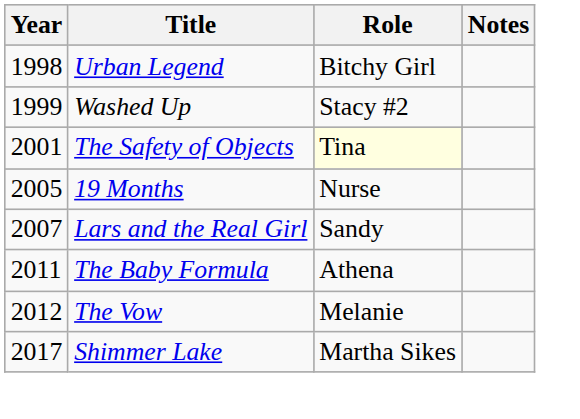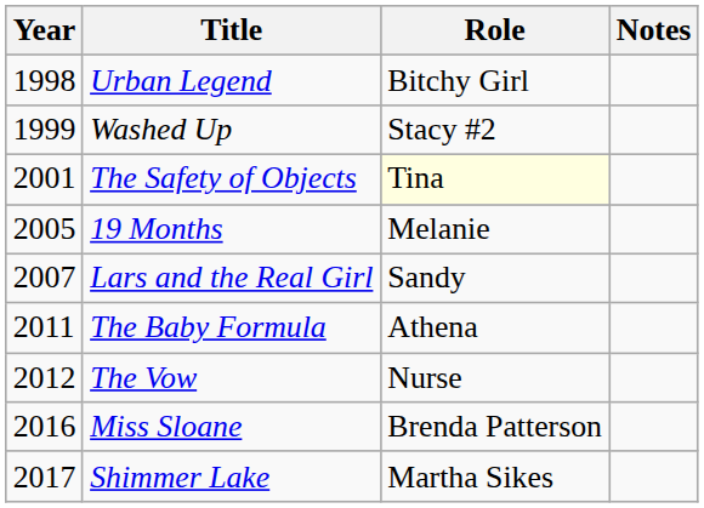 <table class="wikitable sortable">
 <tr>
 <th>Year</th>
 <th>Title</th>
 <th>Role</th>
 <th class="unsortable">Notes</th>
 </tr>
 <tr>
 <td>1998</td>
 <td><a href='#'><em>Urban Legend</em></a></td>
 <td>Bitchy Girl</td>
 <td></td>
 </tr>
 <tr>
 <td>1999</td>
 <td><em>Washed Up</em></td>
 <td>Stacy #2</td>
 <td></td>
 </tr>
 <tr>
 <td>2001</td>
 <td data-sort-value="Safety of Objects, The"><em><a href='#'>The Safety of Objects</a></em></td>
 <td style="background: lightyellow;">Tina</td>
 <td></td>
 </tr>
 <tr>
 <td>2005</td>
 <td><em><a href='#'>19 Months</a></em></td>
-<td>Nurse</td>
+<td>Melanie</td>
 <td></td>
 </tr>
 <tr>
 <td>2007</td>
 <td><em><a href='#'>Lars and the Real Girl</a></em></td>
 <td>Sandy</td>
 <td></td>
 </tr>
 <tr>
 <td>2011</td>
 <td data-sort-value="Baby Formula, The"><em><a href='#'>The Baby Formula</a></em></td>
 <td>Athena</td>
 <td></td>
 </tr>
 <tr>
 <td>2012</td>
 <td data-sort-value="Vow, The"><a href='#'><em>The Vow</em></a></td>
-<td>Melanie</td>
+<td>Nurse</td>
+<td></td>
+</tr>
+<tr>
+<td>2016</td>
+<td><em><a href='#'>Miss Sloane</a></em></td>
+<td>Brenda Patterson</td>
 <td></td>
 </tr>
 <tr>
 <td>2017</td>
 <td><em><a href='#'>Shimmer Lake</a></em></td>
 <td>Martha Sikes</td>
 <td></td>
 </tr>
 </table>
